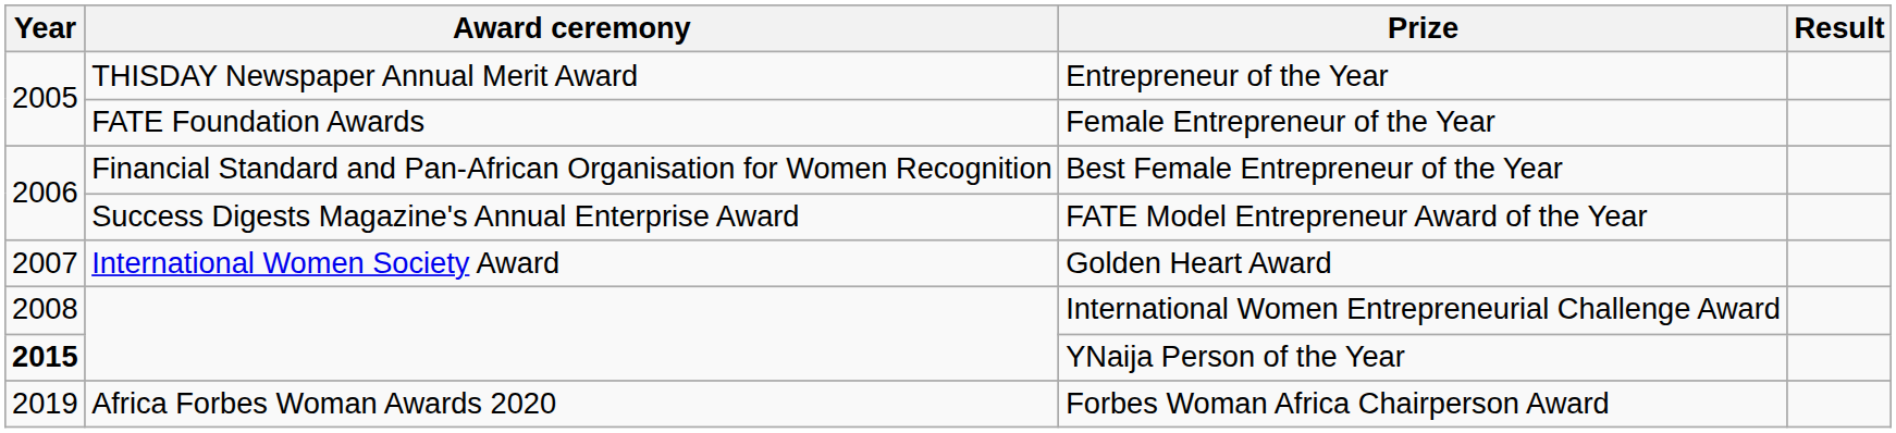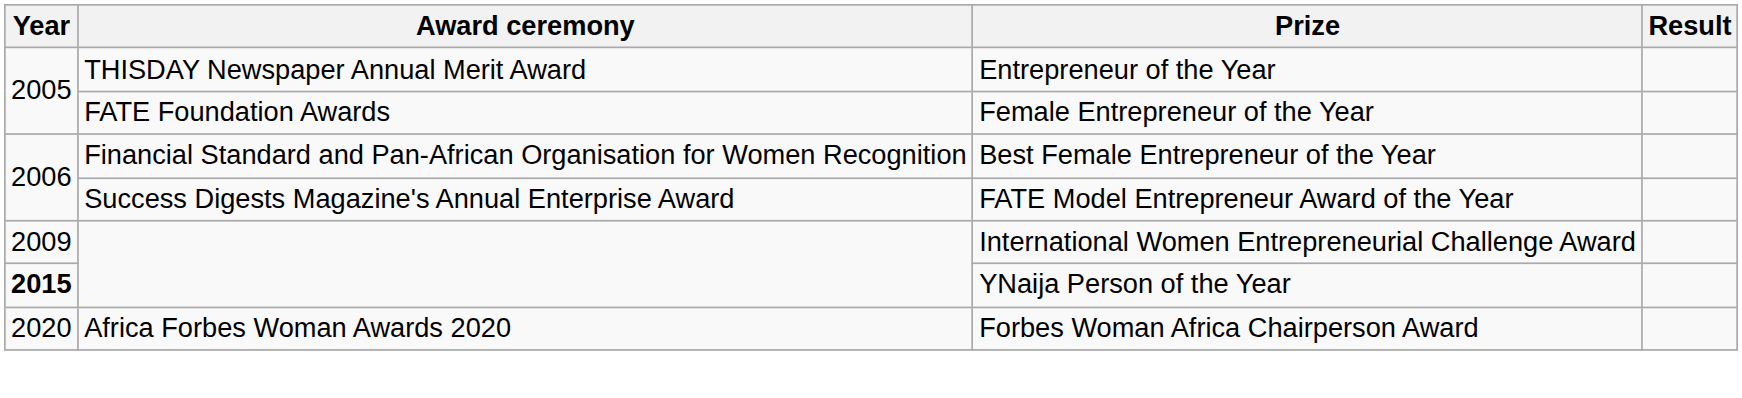 <table class ="wikitable">
 <tr>
 <th>Year</th>
 <th>Award ceremony</th>
 <th>Prize</th>
 <th>Result</th>
 </tr>
 <tr>
 <td rowspan="2">2005</td>
 <td>THISDAY Newspaper Annual Merit Award</td>
 <td>Entrepreneur of the Year</td>
 <td></td>
 </tr>
 <tr>
 <td>FATE Foundation Awards</td>
 <td>Female Entrepreneur of the Year</td>
 <td></td>
 </tr>
 <tr>
 <td rowspan="2">2006</td>
 <td>Financial Standard and Pan-African Organisation for Women Recognition</td>
 <td>Best Female Entrepreneur of the Year</td>
 <td></td>
 </tr>
 <tr>
 <td>Success Digests Magazine's Annual Enterprise Award</td>
 <td>FATE Model Entrepreneur Award of the Year</td>
 <td></td>
 </tr>
 <tr>
-<td>2007</td>
-<td><a href='#'>International Women Society</a> Award</td>
-<td>Golden Heart Award</td>
-<td></td>
-</tr>
-<tr>
-<td>2008</td>
+<td>2009</td>
 <td rowspan="2"></td>
 <td>International Women Entrepreneurial Challenge Award</td>
 <td></td>
 </tr>
 <tr>
 <td><strong>2015</strong></td>
 <td>YNaija Person of the Year</td>
 <td></td>
 </tr>
 <tr>
-<td>2019</td>
+<td>2020</td>
 <td>Africa Forbes Woman Awards 2020</td>
 <td>Forbes Woman Africa Chairperson Award</td>
 <td></td>
 </tr>
 </table>
